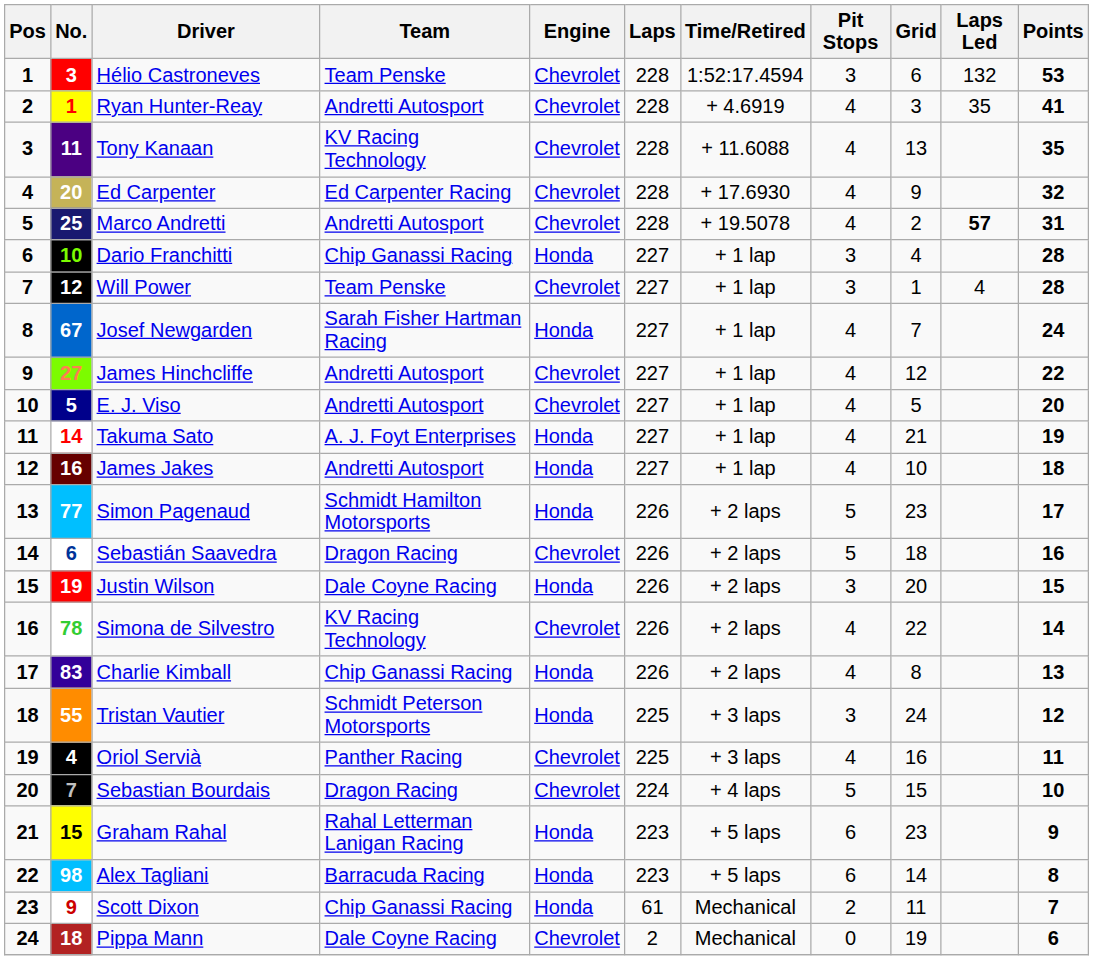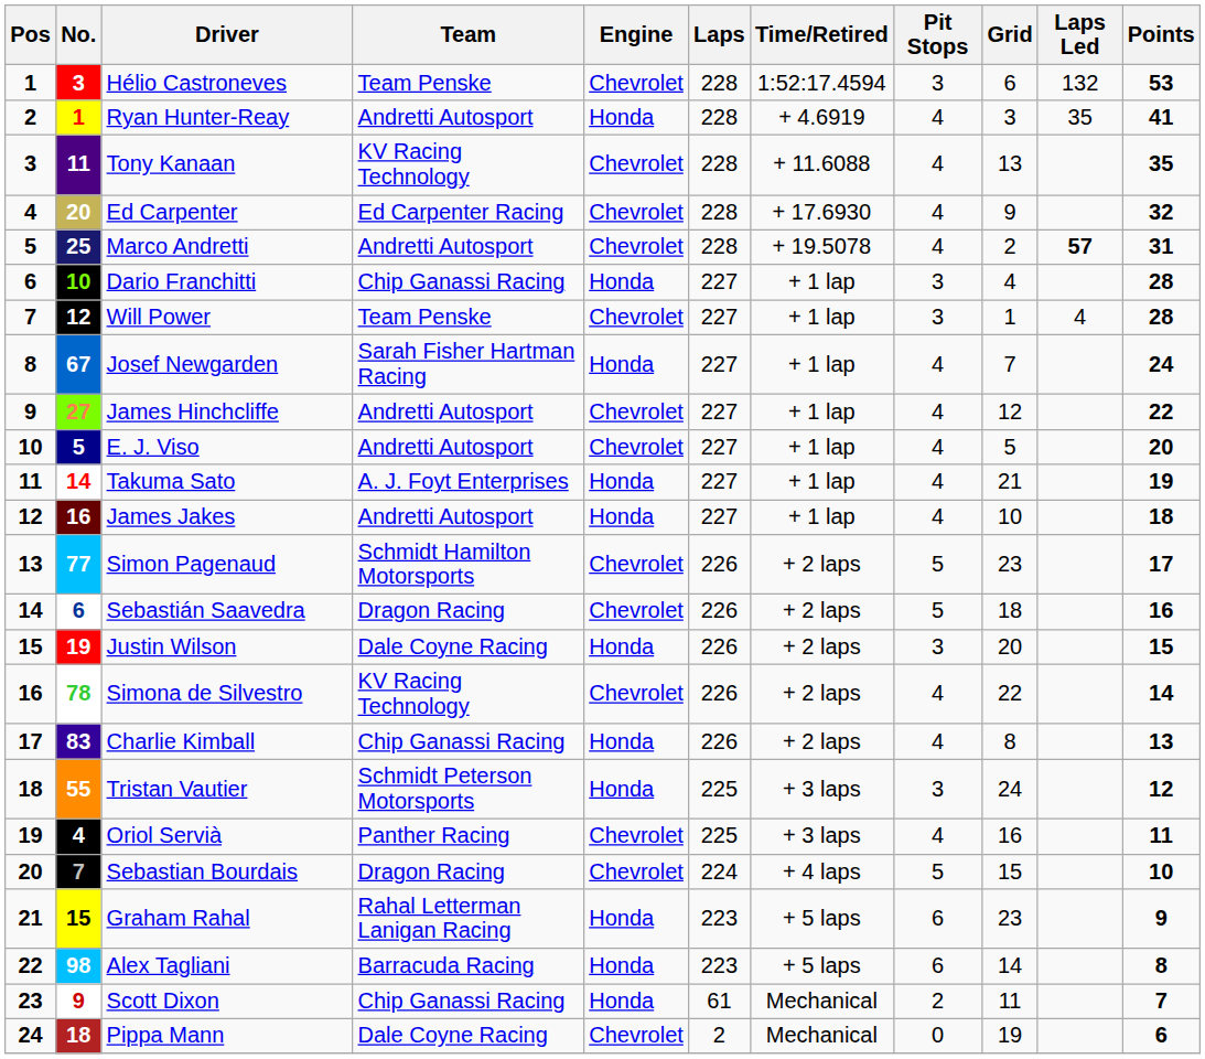 <table class="wikitable" "style=font-size=95%">
 <tr>
 <th>Pos</th>
 <th>No.</th>
 <th>Driver</th>
 <th>Team</th>
 <th>Engine</th>
 <th>Laps</th>
 <th>Time/Retired</th>
 <th>Pit Stops</th>
 <th>Grid</th>
 <th>Laps Led</th>
 <th>Points</th>
 </tr>
 <tr>
 <td align="center"><strong>1</strong></td>
 <td style="background:red; color:white;" align="center"><strong>3</strong></td>
 <td> <a href='#'>Hélio Castroneves</a></td>
 <td><a href='#'>Team Penske</a></td>
 <td><a href='#'>Chevrolet</a></td>
 <td align="center">228</td>
 <td align="center">1:52:17.4594</td>
 <td align="center">3</td>
 <td align="center">6</td>
 <td align="center">132</td>
 <td align="center"><strong>53</strong></td>
 </tr>
 <tr>
 <td align="center"><strong>2</strong></td>
 <td style="background:yellow; color:red;" align="center"><strong>1</strong></td>
 <td> <a href='#'>Ryan Hunter-Reay</a></td>
 <td><a href='#'>Andretti Autosport</a></td>
-<td><a href='#'>Chevrolet</a></td>
+<td><a href='#'>Honda</a></td>
 <td align="center">228</td>
 <td align="center">+ 4.6919</td>
 <td align="center">4</td>
 <td align="center">3</td>
 <td align="center">35</td>
 <td align="center"><strong>41</strong></td>
 </tr>
 <tr>
 <td align="center"><strong>3</strong></td>
 <td style="background:indigo; color:white;" align="center"><strong>11</strong></td>
 <td> <a href='#'>Tony Kanaan</a></td>
 <td><a href='#'>KV Racing Technology</a></td>
 <td><a href='#'>Chevrolet</a></td>
 <td align="center">228</td>
 <td align="center">+ 11.6088</td>
 <td align="center">4</td>
 <td align="center">13</td>
 <td align="center"></td>
 <td align="center"><strong>35</strong></td>
 </tr>
 <tr>
 <td align="center"><strong>4</strong></td>
 <td style="background:#C5B358; color:white;" align="center"><strong>20</strong></td>
 <td> <a href='#'>Ed Carpenter</a></td>
 <td><a href='#'>Ed Carpenter Racing</a></td>
 <td><a href='#'>Chevrolet</a></td>
 <td align="center">228</td>
 <td align="center">+ 17.6930</td>
 <td align="center">4</td>
 <td align="center">9</td>
 <td align="center"></td>
 <td align="center"><strong>32</strong></td>
 </tr>
 <tr>
 <td align="center"><strong>5</strong></td>
 <td style="background:midnightblue; color:white;" align="center"><strong>25</strong></td>
 <td> <a href='#'>Marco Andretti</a></td>
 <td><a href='#'>Andretti Autosport</a></td>
 <td><a href='#'>Chevrolet</a></td>
 <td align="center">228</td>
 <td align="center">+ 19.5078</td>
 <td align="center">4</td>
 <td align="center">2</td>
 <td align="center"><strong>57</strong></td>
 <td align="center"><strong>31</strong></td>
 </tr>
 <tr>
 <td align="center"><strong>6</strong></td>
 <td style="background:black; color:lawngreen;" align="center"><strong>10</strong></td>
 <td> <a href='#'>Dario Franchitti</a></td>
 <td><a href='#'>Chip Ganassi Racing</a></td>
 <td><a href='#'>Honda</a></td>
 <td align="center">227</td>
 <td align="center">+ 1 lap</td>
 <td align="center">3</td>
 <td align="center">4</td>
 <td align="center"></td>
 <td align="center"><strong>28</strong></td>
 </tr>
 <tr>
 <td align="center"><strong>7</strong></td>
 <td style="background:black; color:white;" align="center"><strong>12</strong></td>
 <td> <a href='#'>Will Power</a></td>
 <td><a href='#'>Team Penske</a></td>
 <td><a href='#'>Chevrolet</a></td>
 <td align="center">227</td>
 <td align="center">+ 1 lap</td>
 <td align="center">3</td>
 <td align="center">1</td>
 <td align="center">4</td>
 <td align="center"><strong>28</strong></td>
 </tr>
 <tr>
 <td align="center"><strong>8</strong></td>
 <td style="background:#0066CC; color:white;" align="center"><strong>67</strong></td>
 <td> <a href='#'>Josef Newgarden</a></td>
 <td><a href='#'>Sarah Fisher Hartman Racing</a></td>
 <td><a href='#'>Honda</a></td>
 <td align="center">227</td>
 <td align="center">+ 1 lap</td>
 <td align="center">4</td>
 <td align="center">7</td>
 <td align="center"></td>
 <td align="center"><strong>24</strong></td>
 </tr>
 <tr>
 <td align="center"><strong>9</strong></td>
 <td style="background:lawngreen; color:coral;" align="center"><strong>27</strong></td>
 <td> <a href='#'>James Hinchcliffe</a></td>
 <td><a href='#'>Andretti Autosport</a></td>
 <td><a href='#'>Chevrolet</a></td>
 <td align="center">227</td>
 <td align="center">+ 1 lap</td>
 <td align="center">4</td>
 <td align="center">12</td>
 <td align="center"></td>
 <td align="center"><strong>22</strong></td>
 </tr>
 <tr>
 <td align="center"><strong>10</strong></td>
 <td style="background:darkblue; color:white;" align="center"><strong>5</strong></td>
 <td> <a href='#'>E. J. Viso</a></td>
 <td><a href='#'>Andretti Autosport</a></td>
 <td><a href='#'>Chevrolet</a></td>
 <td align="center">227</td>
 <td align="center">+ 1 lap</td>
 <td align="center">4</td>
 <td align="center">5</td>
 <td align="center"></td>
 <td align="center"><strong>20</strong></td>
 </tr>
 <tr>
 <td align="center"><strong>11</strong></td>
 <td style="background:white; color:red;" align="center"><strong>14</strong></td>
 <td> <a href='#'>Takuma Sato</a></td>
 <td><a href='#'>A. J. Foyt Enterprises</a></td>
 <td><a href='#'>Honda</a></td>
 <td align="center">227</td>
 <td align="center">+ 1 lap</td>
 <td align="center">4</td>
 <td align="center">21</td>
 <td align="center"></td>
 <td align="center"><strong>19</strong></td>
 </tr>
 <tr>
 <td align="center"><strong>12</strong></td>
 <td style="background:#660000; color:white;" align="center"><strong>16</strong></td>
 <td> <a href='#'>James Jakes</a></td>
 <td><a href='#'>Andretti Autosport</a></td>
 <td><a href='#'>Honda</a></td>
 <td align="center">227</td>
 <td align="center">+ 1 lap</td>
 <td align="center">4</td>
 <td align="center">10</td>
 <td align="center"></td>
 <td align="center"><strong>18</strong></td>
 </tr>
 <tr>
 <td align="center"><strong>13</strong></td>
 <td style="background:deepskyblue; color:white;" align="center"><strong>77</strong></td>
 <td> <a href='#'>Simon Pagenaud</a></td>
 <td><a href='#'>Schmidt Hamilton Motorsports</a></td>
-<td><a href='#'>Honda</a></td>
+<td><a href='#'>Chevrolet</a></td>
 <td align="center">226</td>
 <td align="center">+ 2 laps</td>
 <td align="center">5</td>
 <td align="center">23</td>
 <td align="center"></td>
 <td align="center"><strong>17</strong></td>
 </tr>
 <tr>
 <td align="center"><strong>14</strong></td>
 <td style="background:white; color:#003399;" align="center"><strong>6</strong></td>
 <td> <a href='#'>Sebastián Saavedra</a></td>
 <td><a href='#'>Dragon Racing</a></td>
 <td><a href='#'>Chevrolet</a></td>
 <td align="center">226</td>
 <td align="center">+ 2 laps</td>
 <td align="center">5</td>
 <td align="center">18</td>
 <td align="center"></td>
 <td align="center"><strong>16</strong></td>
 </tr>
 <tr>
 <td align="center"><strong>15</strong></td>
 <td style="background:red; color:white;" align="center"><strong>19</strong></td>
 <td> <a href='#'>Justin Wilson</a></td>
 <td><a href='#'>Dale Coyne Racing</a></td>
 <td><a href='#'>Honda</a></td>
 <td align="center">226</td>
 <td align="center">+ 2 laps</td>
 <td align="center">3</td>
 <td align="center">20</td>
 <td align="center"></td>
 <td align="center"><strong>15</strong></td>
 </tr>
 <tr>
 <td align="center"><strong>16</strong></td>
 <td style="background:white; color:limegreen;" align="center" width="25"><strong>78</strong></td>
 <td width="175"> <a href='#'>Simona de Silvestro</a></td>
 <td><a href='#'>KV Racing Technology</a></td>
 <td><a href='#'>Chevrolet</a></td>
 <td align="center">226</td>
 <td align="center">+ 2 laps</td>
 <td align="center">4</td>
 <td align="center">22</td>
 <td align="center"></td>
 <td align="center"><strong>14</strong></td>
 </tr>
 <tr>
 <td align="center"><strong>17</strong></td>
 <td style="background:#330099; color:white;" align="center"><strong>83</strong></td>
 <td> <a href='#'>Charlie Kimball</a></td>
 <td><a href='#'>Chip Ganassi Racing</a></td>
 <td><a href='#'>Honda</a></td>
 <td align="center">226</td>
 <td align="center">+ 2 laps</td>
 <td align="center">4</td>
 <td align="center">8</td>
 <td align="center"></td>
 <td align="center"><strong>13</strong></td>
 </tr>
 <tr>
 <td align="center"><strong>18</strong></td>
 <td style="background:darkorange; color:white;" align="center"><strong>55</strong></td>
 <td> <a href='#'>Tristan Vautier</a></td>
 <td><a href='#'>Schmidt Peterson Motorsports</a></td>
 <td><a href='#'>Honda</a></td>
 <td align="center">225</td>
 <td align="center">+ 3 laps</td>
 <td align="center">3</td>
 <td align="center">24</td>
 <td align="center"></td>
 <td align="center"><strong>12</strong></td>
 </tr>
 <tr>
 <td align="center"><strong>19</strong></td>
 <td style="background:black; color:white;" align="center"><strong>4</strong></td>
 <td> <a href='#'>Oriol Servià</a></td>
 <td><a href='#'>Panther Racing</a></td>
 <td><a href='#'>Chevrolet</a></td>
 <td align=center>225</td>
 <td align=center>+ 3 laps</td>
 <td align=center>4</td>
 <td align=center>16</td>
 <td align=center></td>
 <td align=center><strong>11</strong></td>
 </tr>
 <tr>
 <td align="center"><strong>20</strong></td>
 <td style="background:black; color:silver;" align="center"><strong>7</strong></td>
 <td> <a href='#'>Sebastian Bourdais</a></td>
 <td><a href='#'>Dragon Racing</a></td>
 <td><a href='#'>Chevrolet</a></td>
 <td align="center">224</td>
 <td align="center">+ 4 laps</td>
 <td align="center">5</td>
 <td align="center">15</td>
 <td align="center"></td>
 <td align="center"><strong>10</strong></td>
 </tr>
 <tr>
 <td align="center"><strong>21</strong></td>
 <td style="background:yellow; color:black;" align="center"><strong>15</strong></td>
 <td> <a href='#'>Graham Rahal</a></td>
 <td><a href='#'>Rahal Letterman Lanigan Racing</a></td>
 <td><a href='#'>Honda</a></td>
 <td align="center">223</td>
 <td align="center">+ 5 laps</td>
 <td align="center">6</td>
 <td align="center">23</td>
 <td align="center"></td>
 <td align="center"><strong>9</strong></td>
 </tr>
 <tr>
 <td align="center"><strong>22</strong></td>
 <td style="background:deepskyblue; color:white;" align="center"><strong>98</strong></td>
 <td> <a href='#'>Alex Tagliani</a></td>
 <td><a href='#'>Barracuda Racing</a></td>
 <td><a href='#'>Honda</a></td>
 <td align="center">223</td>
 <td align="center">+ 5 laps</td>
 <td align="center">6</td>
 <td align="center">14</td>
 <td align="center"></td>
 <td align="center"><strong>8</strong></td>
 </tr>
 <tr>
 <td align="center"><strong>23</strong></td>
 <td style="background:white; color:#CC0000;" align="center"><strong>9</strong></td>
 <td> <a href='#'>Scott Dixon</a></td>
 <td><a href='#'>Chip Ganassi Racing</a></td>
 <td><a href='#'>Honda</a></td>
 <td align="center">61</td>
 <td align="center">Mechanical</td>
 <td align="center">2</td>
 <td align="center">11</td>
 <td align="center"></td>
 <td align="center"><strong>7</strong></td>
 </tr>
 <tr>
 <td align="center"><strong>24</strong></td>
 <td align="center" style="background:firebrick; color:white;"><strong>18</strong></td>
 <td> <a href='#'>Pippa Mann</a></td>
 <td><a href='#'>Dale Coyne Racing</a></td>
 <td><a href='#'>Chevrolet</a></td>
 <td align=center>2</td>
 <td align=center>Mechanical</td>
 <td align=center>0</td>
 <td align=center>19</td>
 <td align=center></td>
 <td align=center><strong>6</strong></td>
 </tr>
 <tr>
 </tr>
 </table>
